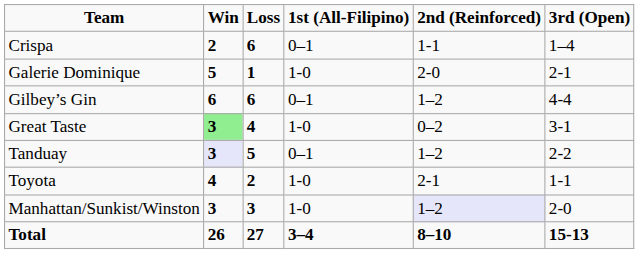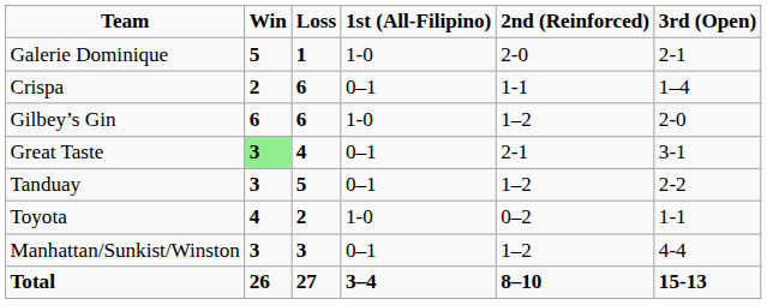 <table class=wikitable sortable>
 <tr align=center>
 <td><strong>Team</strong></td>
 <td><strong>Win</strong></td>
 <td><strong>Loss</strong></td>
 <td><strong>1st (All-Filipino)</strong></td>
 <td><strong>2nd (Reinforced)</strong></td>
 <td><strong>3rd (Open)</strong></td>
 </tr>
 <tr>
+<td>Galerie Dominique</td>
+<td><strong>5</strong></td>
+<td><strong>1</strong></td>
+<td>1-0</td>
+<td>2-0</td>
+<td>2-1</td>
+</tr>
+<tr>
 <td>Crispa</td>
 <td><strong>2</strong></td>
 <td><strong>6</strong></td>
 <td>0–1</td>
 <td>1-1</td>
 <td>1–4</td>
 </tr>
 <tr>
-<td>Galerie Dominique</td>
-<td><strong>5</strong></td>
-<td><strong>1</strong></td>
-<td>1-0</td>
-<td>2-0</td>
-<td>2-1</td>
-</tr>
-<tr>
 <td>Gilbey’s Gin</td>
 <td><strong>6</strong></td>
 <td><strong>6</strong></td>
-<td>0–1</td>
+<td>1-0</td>
 <td>1–2</td>
-<td>4-4</td>
+<td>2-0</td>
 </tr>
 <tr>
 <td>Great Taste</td>
 <td style="background: lightgreen;"><strong>3</strong></td>
 <td><strong>4</strong></td>
-<td>1-0</td>
-<td>0–2</td>
+<td>0–1</td>
+<td>2-1</td>
 <td>3-1</td>
 </tr>
 <tr>
 <td>Tanduay</td>
-<td style="background: lavender;"><strong>3</strong></td>
+<td><strong>3</strong></td>
 <td><strong>5</strong></td>
 <td>0–1</td>
 <td>1–2</td>
 <td>2-2</td>
 </tr>
 <tr>
 <td>Toyota</td>
 <td><strong>4</strong></td>
 <td><strong>2</strong></td>
 <td>1-0</td>
-<td>2-1</td>
+<td>0–2</td>
 <td>1-1</td>
 </tr>
 <tr>
 <td>Manhattan/Sunkist/Winston</td>
 <td><strong>3</strong></td>
 <td><strong>3</strong></td>
-<td>1-0</td>
-<td style="background: lavender;">1–2</td>
-<td>2-0</td>
+<td>0–1</td>
+<td>1–2</td>
+<td>4-4</td>
 </tr>
 <tr>
 <td><strong>Total</strong></td>
 <td><strong>26</strong></td>
 <td><strong>27</strong></td>
 <td><strong>3–4</strong></td>
 <td><strong>8–10</strong></td>
 <td><strong>15-13</strong></td>
 </tr>
 </table>
